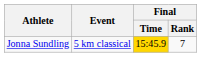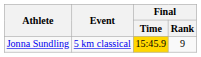 <table class="wikitable">
 <tr>
 <th rowspan="2">Athlete</th>
 <th rowspan="2">Event</th>
 <th colspan="2">Final</th>
 </tr>
 <tr>
 <th>Time</th>
 <th>Rank</th>
 </tr>
 <tr>
 <td rowspan="2"><a href='#'>Jonna Sundling</a></td>
 <td><a href='#'>5 km classical</a></td>
 <td align="center" style="background: gold;">15:45.9</td>
-<td align="center">7</td>
+<td align="center">9</td>
 </tr>
 </table>
